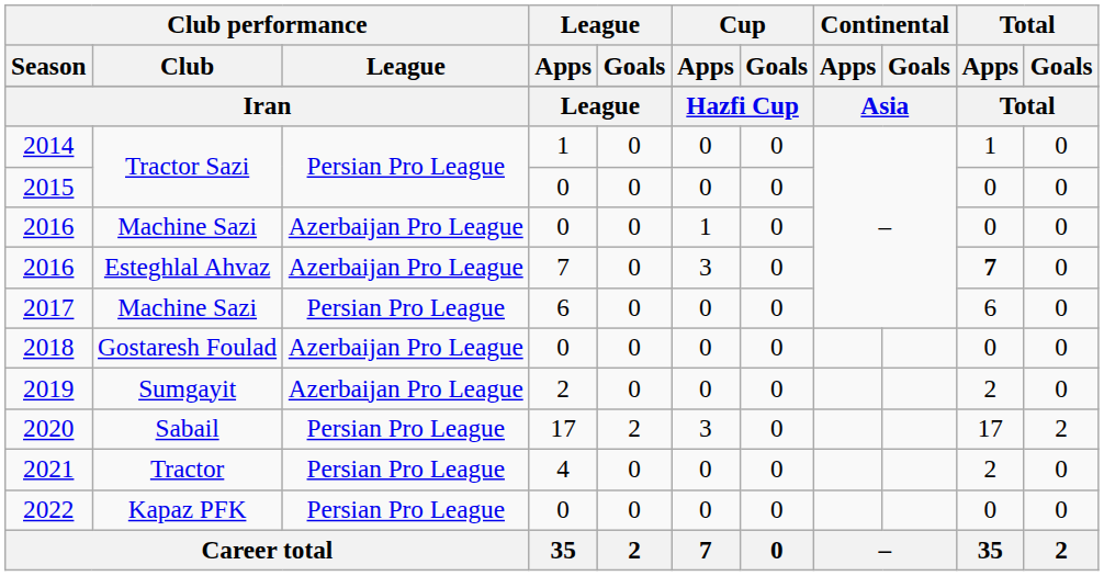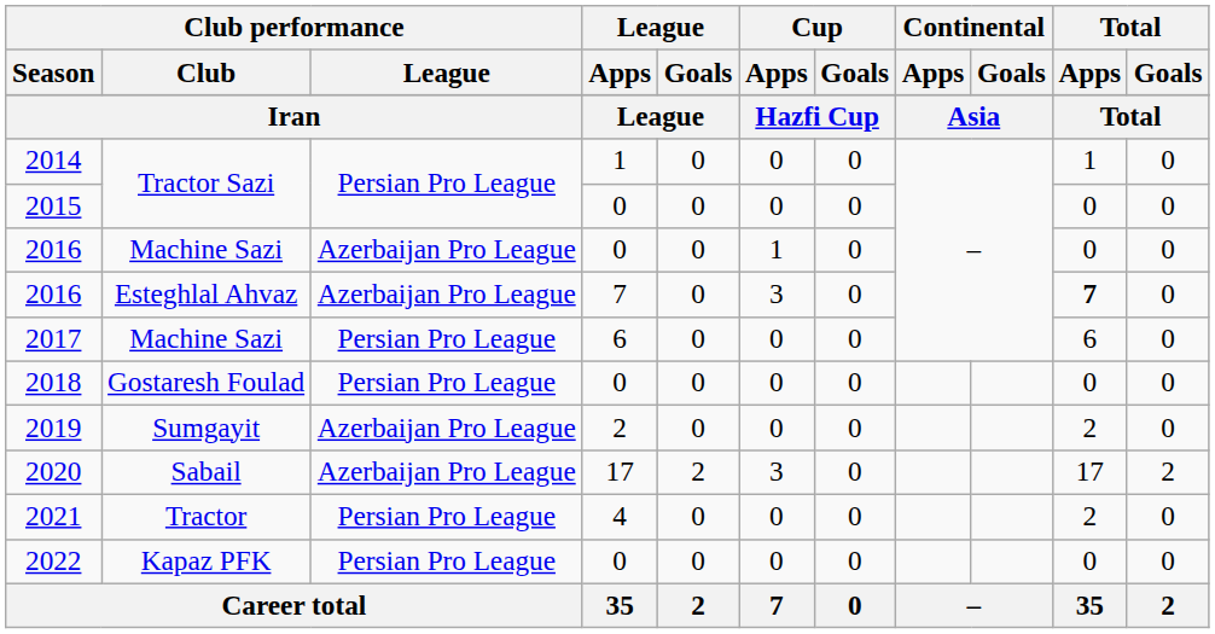 <table class="wikitable" style="text-align:center">
 <tr>
 <th colspan="3">Club performance</th>
 <th colspan="2">League</th>
 <th colspan="2">Cup</th>
 <th colspan="2">Continental</th>
 <th colspan="2">Total</th>
 </tr>
 <tr>
 <th>Season</th>
 <th>Club</th>
 <th>League</th>
 <th>Apps</th>
 <th>Goals</th>
 <th>Apps</th>
 <th>Goals</th>
 <th>Apps</th>
 <th>Goals</th>
 <th>Apps</th>
 <th>Goals</th>
 </tr>
 <tr>
 </tr>
 <tr>
 <th colspan="3">Iran</th>
 <th colspan="2">League</th>
 <th colspan="2"><a href='#'>Hazfi Cup</a></th>
 <th colspan="2"><a href='#'>Asia</a></th>
 <th colspan="2">Total</th>
 </tr>
 <tr>
 <td><a href='#'>2014</a></td>
 <td rowspan="2"><a href='#'>Tractor Sazi</a></td>
 <td rowspan="2"><a href='#'>Persian Pro League</a></td>
 <td>1</td>
 <td>0</td>
 <td>0</td>
 <td>0</td>
 <td colspan="2" rowspan="5">–</td>
 <td>1</td>
 <td>0</td>
 </tr>
 <tr>
 <td><a href='#'>2015</a></td>
 <td>0</td>
 <td>0</td>
 <td>0</td>
 <td>0</td>
 <td>0</td>
 <td>0</td>
 </tr>
 <tr>
 <td><a href='#'>2016</a></td>
 <td><a href='#'>Machine Sazi</a></td>
 <td><a href='#'>Azerbaijan Pro League</a></td>
 <td>0</td>
 <td>0</td>
 <td>1</td>
 <td>0</td>
 <td>0</td>
 <td>0</td>
 </tr>
 <tr>
 <td><a href='#'>2016</a></td>
 <td rowspan="1"><a href='#'>Esteghlal Ahvaz</a></td>
 <td><a href='#'>Azerbaijan Pro League</a></td>
 <td>7</td>
 <td>0</td>
 <td>3</td>
 <td>0</td>
 <td><strong>7</strong></td>
 <td>0</td>
 </tr>
 <tr>
 <td><a href='#'>2017</a></td>
 <td><a href='#'>Machine Sazi</a></td>
 <td><a href='#'>Persian Pro League</a></td>
 <td>6</td>
 <td>0</td>
 <td>0</td>
 <td>0</td>
 <td>6</td>
 <td>0</td>
 </tr>
 <tr>
 <td><a href='#'>2018</a></td>
 <td><a href='#'>Gostaresh Foulad</a></td>
-<td><a href='#'>Azerbaijan Pro League</a></td>
+<td><a href='#'>Persian Pro League</a></td>
 <td>0</td>
 <td>0</td>
 <td>0</td>
 <td>0</td>
 <td></td>
 <td></td>
 <td>0</td>
 <td>0</td>
 </tr>
 <tr>
 <td><a href='#'>2019</a></td>
 <td><a href='#'>Sumgayit</a></td>
 <td><a href='#'>Azerbaijan Pro League</a></td>
 <td>2</td>
 <td>0</td>
 <td>0</td>
 <td>0</td>
 <td></td>
 <td></td>
 <td>2</td>
 <td>0</td>
 </tr>
 <tr>
 <td><a href='#'>2020</a></td>
 <td><a href='#'>Sabail</a></td>
-<td><a href='#'>Persian Pro League</a></td>
+<td><a href='#'>Azerbaijan Pro League</a></td>
 <td>17</td>
 <td>2</td>
 <td>3</td>
 <td>0</td>
 <td></td>
 <td></td>
 <td>17</td>
 <td>2</td>
 </tr>
 <tr>
 <td><a href='#'>2021</a></td>
 <td><a href='#'>Tractor</a></td>
 <td><a href='#'>Persian Pro League</a></td>
 <td>4</td>
 <td>0</td>
 <td>0</td>
 <td>0</td>
 <td></td>
 <td></td>
 <td>2</td>
 <td>0</td>
 </tr>
 <tr>
 <td><a href='#'>2022</a></td>
 <td><a href='#'>Kapaz PFK</a></td>
 <td><a href='#'>Persian Pro League</a></td>
 <td>0</td>
 <td>0</td>
 <td>0</td>
 <td>0</td>
 <td></td>
 <td></td>
 <td>0</td>
 <td>0</td>
 </tr>
 <tr>
 <th colspan="3">Career total</th>
 <th>35</th>
 <th>2</th>
 <th>7</th>
 <th>0</th>
 <th colspan="2">–</th>
 <th>35</th>
 <th>2</th>
 </tr>
 </table>
